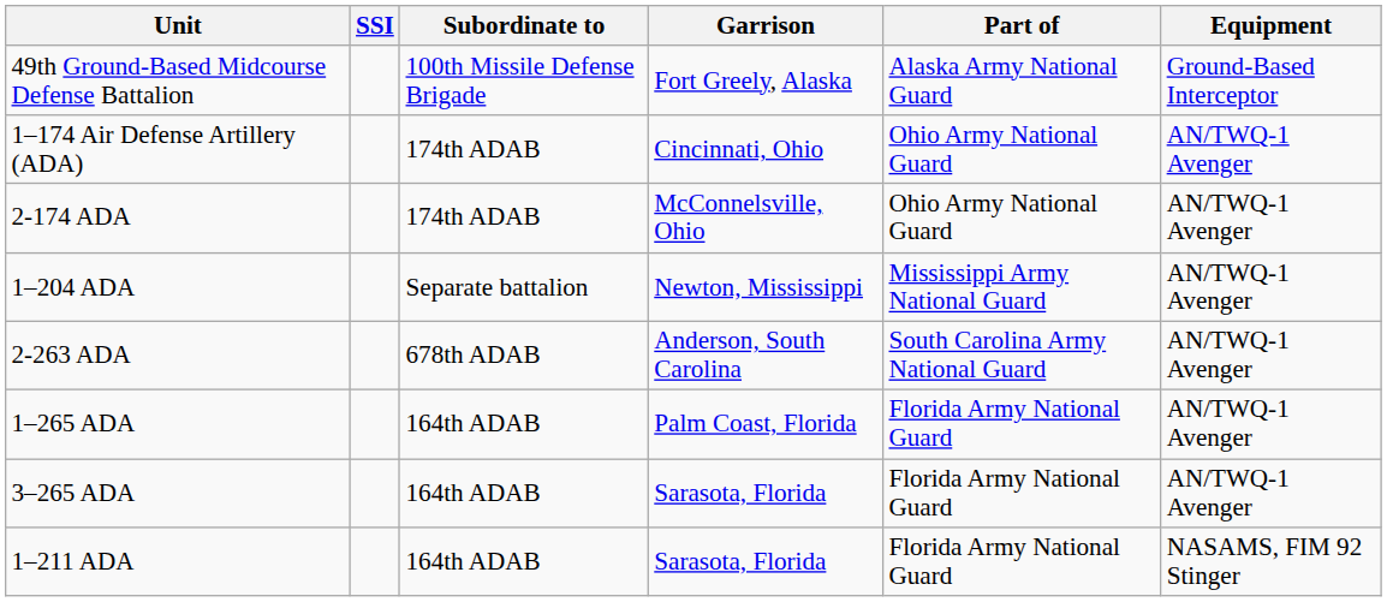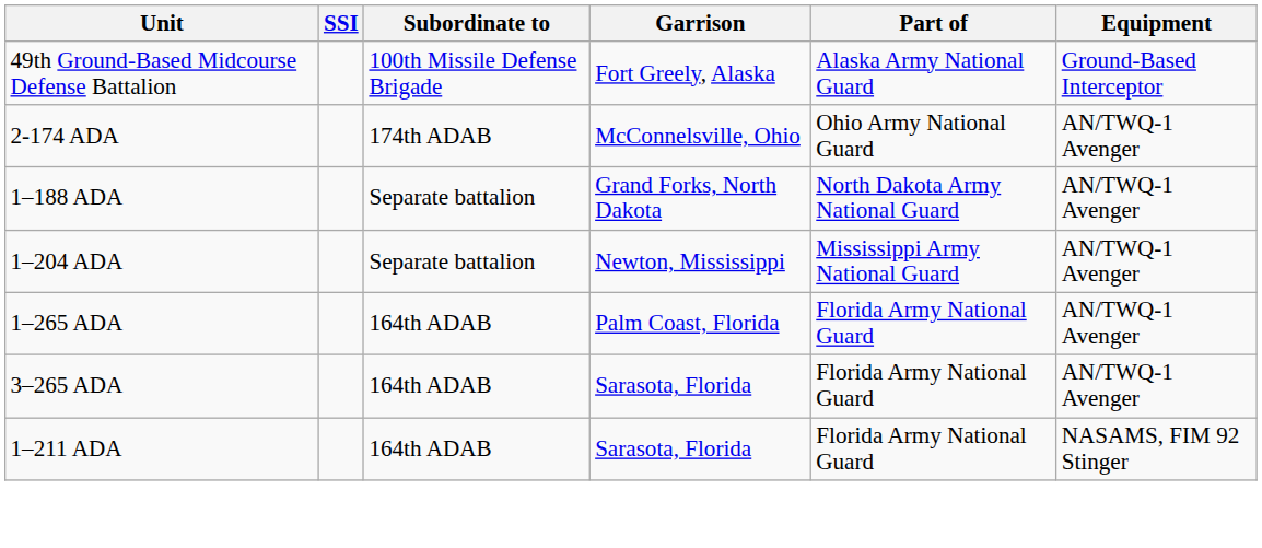 <table class="wikitable sortable">
 <tr>
 <th>Unit</th>
 <th><a href='#'>SSI</a></th>
 <th>Subordinate to</th>
 <th>Garrison</th>
 <th>Part of</th>
 <th>Equipment</th>
 </tr>
 <tr>
 <td>49th <a href='#'>Ground-Based Midcourse Defense</a> Battalion</td>
 <td></td>
 <td><a href='#'>100th Missile Defense Brigade</a></td>
 <td><a href='#'>Fort Greely</a>, <a href='#'>Alaska</a></td>
 <td><a href='#'>Alaska Army National Guard</a></td>
 <td><a href='#'>Ground-Based Interceptor</a></td>
 </tr>
 <tr>
-<td>1–174 Air Defense Artillery (ADA)</td>
-<td></td>
-<td>174th ADAB</td>
-<td><a href='#'>Cincinnati, Ohio</a></td>
-<td><a href='#'>Ohio Army National Guard</a></td>
-<td><a href='#'>AN/TWQ-1 Avenger</a></td>
-</tr>
-<tr>
 <td>2-174 ADA</td>
 <td></td>
 <td>174th ADAB</td>
 <td><a href='#'>McConnelsville, Ohio</a></td>
 <td>Ohio Army National Guard</td>
 <td>AN/TWQ-1 Avenger</td>
 </tr>
 <tr>
+<td>1–188 ADA</td>
+<td></td>
+<td>Separate battalion</td>
+<td><a href='#'>Grand Forks, North Dakota</a></td>
+<td><a href='#'>North Dakota Army National Guard</a></td>
+<td>AN/TWQ-1 Avenger</td>
+</tr>
+<tr>
 <td>1–204 ADA</td>
 <td></td>
 <td>Separate battalion</td>
 <td><a href='#'>Newton, Mississippi</a></td>
 <td><a href='#'>Mississippi Army National Guard</a></td>
-<td>AN/TWQ-1 Avenger</td>
-</tr>
-<tr>
-<td>2-263 ADA</td>
-<td></td>
-<td>678th ADAB</td>
-<td><a href='#'>Anderson, South Carolina</a></td>
-<td><a href='#'>South Carolina Army National Guard</a></td>
 <td>AN/TWQ-1 Avenger</td>
 </tr>
 <tr>
 <td>1–265 ADA</td>
 <td></td>
 <td>164th ADAB</td>
 <td><a href='#'>Palm Coast, Florida</a></td>
 <td><a href='#'>Florida Army National Guard</a></td>
 <td>AN/TWQ-1 Avenger</td>
 </tr>
 <tr>
 <td>3–265 ADA</td>
 <td></td>
 <td>164th ADAB</td>
 <td><a href='#'>Sarasota, Florida</a></td>
 <td>Florida Army National Guard</td>
 <td>AN/TWQ-1 Avenger</td>
 </tr>
 <tr>
 <td>1–211 ADA</td>
 <td></td>
 <td>164th ADAB</td>
 <td><a href='#'>Sarasota, Florida</a></td>
 <td>Florida Army National Guard</td>
 <td>NASAMS, FIM 92 Stinger</td>
 </tr>
 </table>
